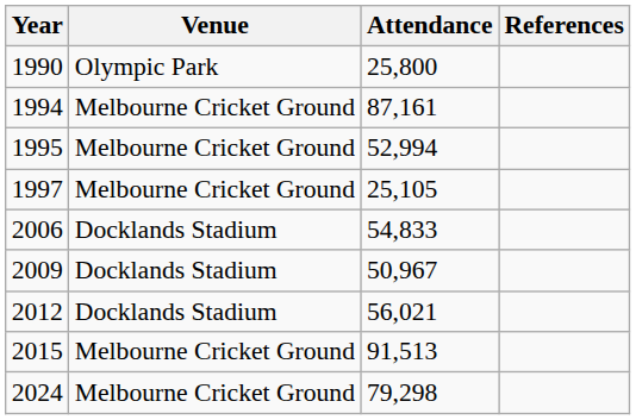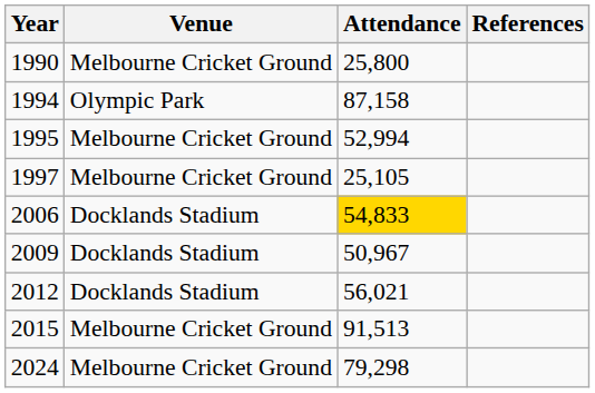 <table class="sortable wikitable">
 <tr>
 <th colspan="1">Year</th>
 <th>Venue</th>
 <th>Attendance</th>
 <th>References</th>
 </tr>
 <tr>
 <td>1990</td>
-<td>Olympic Park</td>
+<td>Melbourne Cricket Ground</td>
 <td>25,800</td>
 <td></td>
 </tr>
 <tr>
 <td>1994</td>
-<td>Melbourne Cricket Ground</td>
-<td>87,161</td>
+<td>Olympic Park</td>
+<td>87,158</td>
 <td></td>
 </tr>
 <tr>
 <td>1995</td>
 <td>Melbourne Cricket Ground</td>
 <td>52,994</td>
 <td></td>
 </tr>
 <tr>
 <td>1997</td>
 <td>Melbourne Cricket Ground</td>
 <td>25,105</td>
 <td></td>
 </tr>
 <tr>
 <td>2006</td>
 <td>Docklands Stadium</td>
-<td>54,833</td>
+<td style="background: gold;">54,833</td>
 <td></td>
 </tr>
 <tr>
 <td>2009</td>
 <td>Docklands Stadium</td>
 <td>50,967</td>
 <td></td>
 </tr>
 <tr>
 <td>2012</td>
 <td>Docklands Stadium</td>
 <td>56,021</td>
 <td></td>
 </tr>
 <tr>
 <td>2015</td>
 <td>Melbourne Cricket Ground</td>
 <td>91,513</td>
 <td></td>
 </tr>
 <tr>
 <td>2024</td>
 <td>Melbourne Cricket Ground</td>
 <td>79,298</td>
 <td></td>
 </tr>
 </table>
